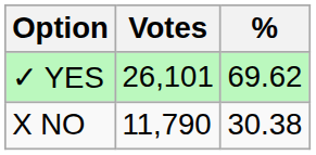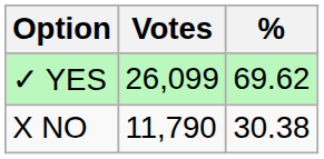 <table class="wikitable">
 <tr>
 <th>Option</th>
 <th>Votes</th>
 <th>%</th>
 </tr>
 <tr>
 <td style=background:#bbf8be>✓ YES</td>
-<td style=background:#bbf8be>26,101</td>
+<td style=background:#bbf8be>26,099</td>
 <td style=background:#bbf8be>69.62</td>
 </tr>
 <tr>
 <td>X NO</td>
 <td>11,790</td>
 <td>30.38</td>
 </tr>
 </table>
